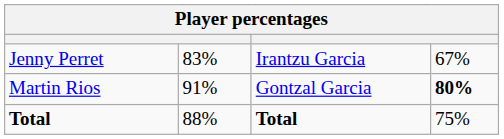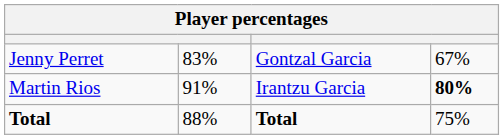 <table class="wikitable">
 <tr>
 <th colspan=4 width=400>Player percentages</th>
 </tr>
 <tr>
 <th colspan=2 width=200 style="white-space:nowrap;"></th>
 <th colspan=2 width=200 style="white-space:nowrap;"></th>
 </tr>
 <tr>
 <td><a href='#'>Jenny Perret</a></td>
 <td>83%</td>
-<td><a href='#'>Irantzu Garcia</a></td>
+<td><a href='#'>Gontzal Garcia</a></td>
 <td>67%</td>
 </tr>
 <tr>
 <td><a href='#'>Martin Rios</a></td>
 <td>91%</td>
-<td><a href='#'>Gontzal Garcia</a></td>
+<td><a href='#'>Irantzu Garcia</a></td>
 <td><strong>80%</strong></td>
 </tr>
 <tr>
 <td><strong>Total</strong></td>
 <td>88%</td>
 <td><strong>Total</strong></td>
 <td>75%</td>
 </tr>
 </table>
